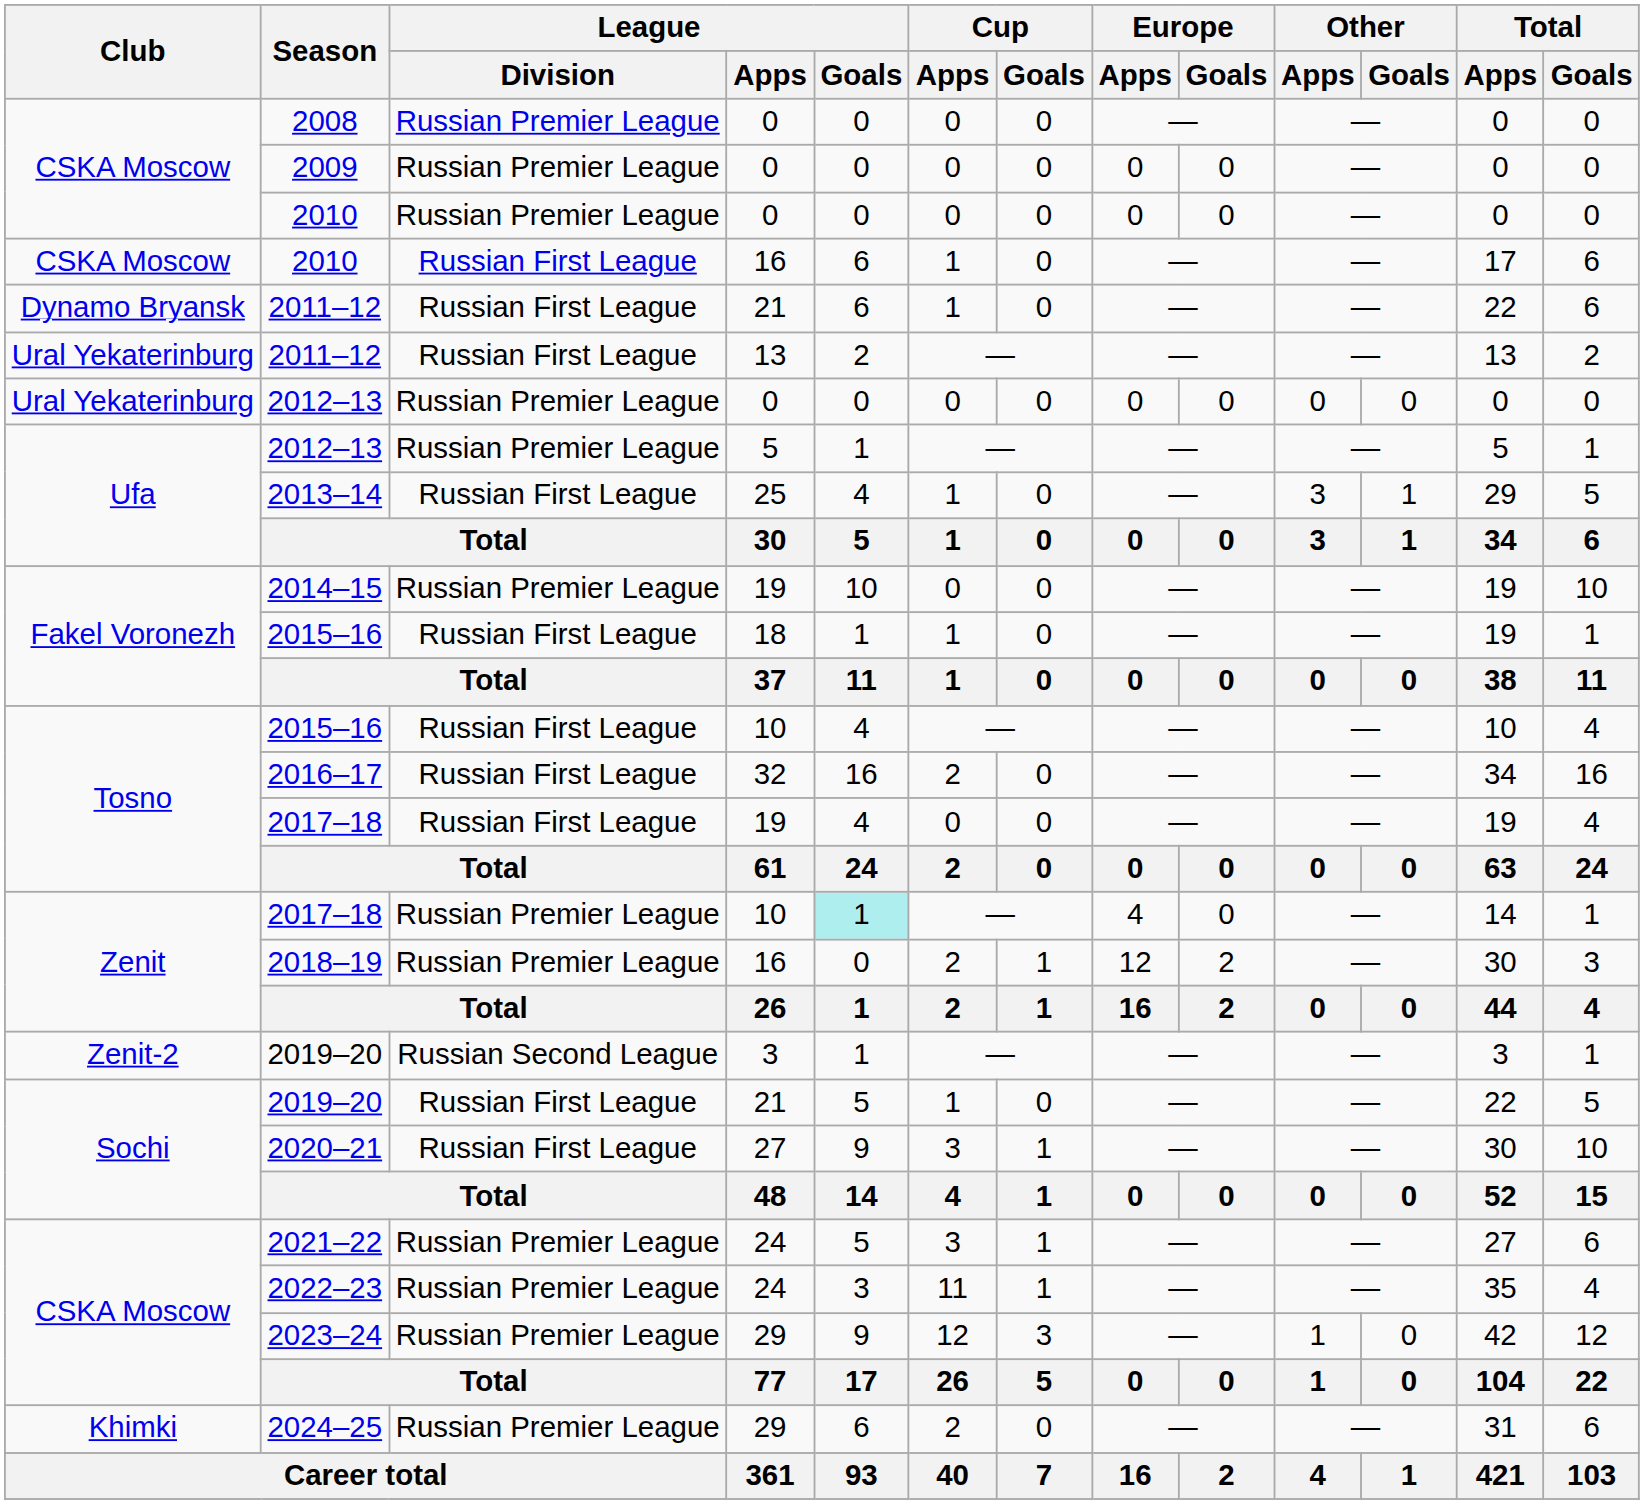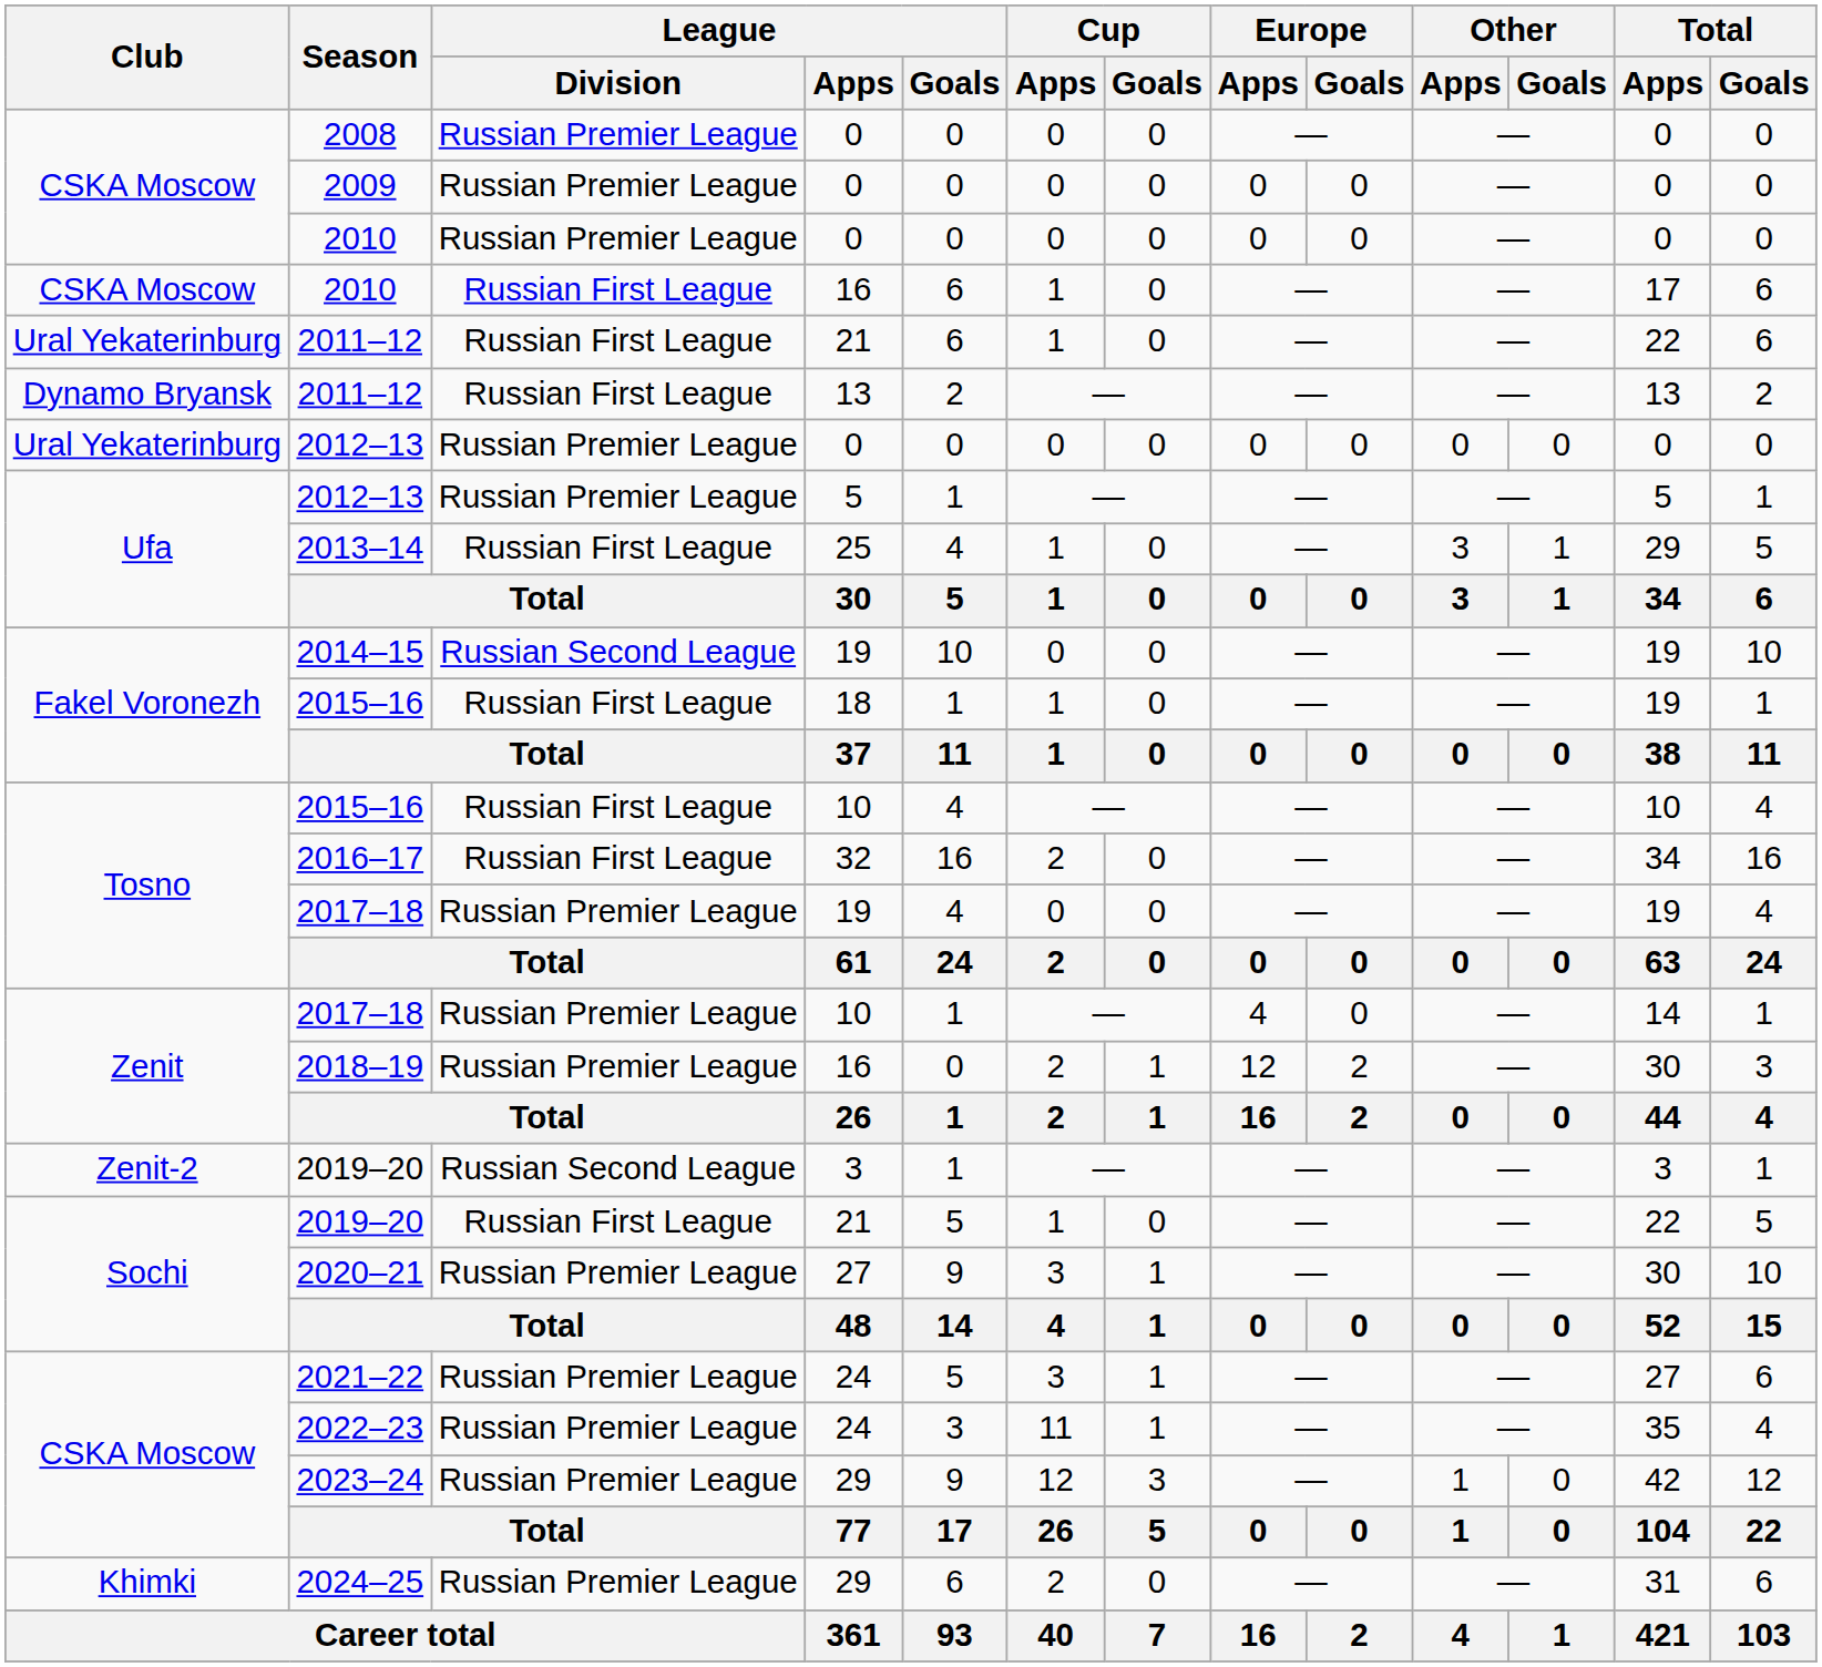 <table class="wikitable" style="text-align: center;">
 <tr>
 <th rowspan="2">Club</th>
 <th rowspan="2">Season</th>
 <th colspan="3">League</th>
 <th colspan="2">Cup</th>
 <th colspan="2">Europe</th>
 <th colspan="2">Other</th>
 <th colspan="2">Total</th>
 </tr>
 <tr>
 <th>Division</th>
 <th>Apps</th>
 <th>Goals</th>
 <th>Apps</th>
 <th>Goals</th>
 <th>Apps</th>
 <th>Goals</th>
 <th>Apps</th>
 <th>Goals</th>
 <th>Apps</th>
 <th>Goals</th>
 </tr>
 <tr>
 <td rowspan="3"><a href='#'>CSKA Moscow</a></td>
 <td><a href='#'>2008</a></td>
 <td><a href='#'>Russian Premier League</a></td>
 <td>0</td>
 <td>0</td>
 <td>0</td>
 <td>0</td>
 <td colspan="2">—</td>
 <td colspan="2">—</td>
 <td>0</td>
 <td>0</td>
 </tr>
 <tr>
 <td><a href='#'>2009</a></td>
 <td>Russian Premier League</td>
 <td>0</td>
 <td>0</td>
 <td>0</td>
 <td>0</td>
 <td>0</td>
 <td>0</td>
 <td colspan="2">—</td>
 <td>0</td>
 <td>0</td>
 </tr>
 <tr>
 <td><a href='#'>2010</a></td>
 <td>Russian Premier League</td>
 <td>0</td>
 <td>0</td>
 <td>0</td>
 <td>0</td>
 <td>0</td>
 <td>0</td>
 <td colspan="2">—</td>
 <td>0</td>
 <td>0</td>
 </tr>
 <tr>
 <td><a href='#'>CSKA Moscow</a></td>
 <td><a href='#'>2010</a></td>
 <td><a href='#'>Russian First League</a></td>
 <td>16</td>
 <td>6</td>
 <td>1</td>
 <td>0</td>
 <td colspan="2">—</td>
 <td colspan="2">—</td>
 <td>17</td>
 <td>6</td>
 </tr>
 <tr>
-<td><a href='#'>Dynamo Bryansk</a></td>
+<td><a href='#'>Ural Yekaterinburg</a></td>
 <td><a href='#'>2011–12</a></td>
 <td>Russian First League</td>
 <td>21</td>
 <td>6</td>
 <td>1</td>
 <td>0</td>
 <td colspan="2">—</td>
 <td colspan="2">—</td>
 <td>22</td>
 <td>6</td>
 </tr>
 <tr>
-<td><a href='#'>Ural Yekaterinburg</a></td>
+<td><a href='#'>Dynamo Bryansk</a></td>
 <td><a href='#'>2011–12</a></td>
 <td>Russian First League</td>
 <td>13</td>
 <td>2</td>
 <td colspan="2">—</td>
 <td colspan="2">—</td>
 <td colspan="2">—</td>
 <td>13</td>
 <td>2</td>
 </tr>
 <tr>
 <td><a href='#'>Ural Yekaterinburg</a></td>
 <td><a href='#'>2012–13</a></td>
 <td>Russian Premier League</td>
 <td>0</td>
 <td>0</td>
 <td>0</td>
 <td>0</td>
 <td>0</td>
 <td>0</td>
 <td>0</td>
 <td>0</td>
 <td>0</td>
 <td>0</td>
 </tr>
 <tr>
 <td rowspan="3"><a href='#'>Ufa</a></td>
 <td><a href='#'>2012–13</a></td>
 <td>Russian Premier League</td>
 <td>5</td>
 <td>1</td>
 <td colspan="2">—</td>
 <td colspan="2">—</td>
 <td colspan="2">—</td>
 <td>5</td>
 <td>1</td>
 </tr>
 <tr>
 <td><a href='#'>2013–14</a></td>
 <td>Russian First League</td>
 <td>25</td>
 <td>4</td>
 <td>1</td>
 <td>0</td>
 <td colspan="2">—</td>
 <td>3</td>
 <td>1</td>
 <td>29</td>
 <td>5</td>
 </tr>
 <tr>
 <th colspan="2">Total</th>
 <th>30</th>
 <th>5</th>
 <th>1</th>
 <th>0</th>
 <th>0</th>
 <th>0</th>
 <th>3</th>
 <th>1</th>
 <th>34</th>
 <th>6</th>
 </tr>
 <tr>
 <td rowspan="3"><a href='#'>Fakel Voronezh</a></td>
 <td><a href='#'>2014–15</a></td>
-<td>Russian Premier League</td>
+<td><a href='#'>Russian Second League</a></td>
 <td>19</td>
 <td>10</td>
 <td>0</td>
 <td>0</td>
 <td colspan="2">—</td>
 <td colspan="2">—</td>
 <td>19</td>
 <td>10</td>
 </tr>
 <tr>
 <td><a href='#'>2015–16</a></td>
 <td>Russian First League</td>
 <td>18</td>
 <td>1</td>
 <td>1</td>
 <td>0</td>
 <td colspan="2">—</td>
 <td colspan="2">—</td>
 <td>19</td>
 <td>1</td>
 </tr>
 <tr>
 <th colspan="2">Total</th>
 <th>37</th>
 <th>11</th>
 <th>1</th>
 <th>0</th>
 <th>0</th>
 <th>0</th>
 <th>0</th>
 <th>0</th>
 <th>38</th>
 <th>11</th>
 </tr>
 <tr>
 <td rowspan="4"><a href='#'>Tosno</a></td>
 <td><a href='#'>2015–16</a></td>
 <td>Russian First League</td>
 <td>10</td>
 <td>4</td>
 <td colspan="2">—</td>
 <td colspan="2">—</td>
 <td colspan="2">—</td>
 <td>10</td>
 <td>4</td>
 </tr>
 <tr>
 <td><a href='#'>2016–17</a></td>
 <td>Russian First League</td>
 <td>32</td>
 <td>16</td>
 <td>2</td>
 <td>0</td>
 <td colspan="2">—</td>
 <td colspan="2">—</td>
 <td>34</td>
 <td>16</td>
 </tr>
 <tr>
 <td><a href='#'>2017–18</a></td>
-<td>Russian First League</td>
+<td>Russian Premier League</td>
 <td>19</td>
 <td>4</td>
 <td>0</td>
 <td>0</td>
 <td colspan="2">—</td>
 <td colspan="2">—</td>
 <td>19</td>
 <td>4</td>
 </tr>
 <tr>
 <th colspan="2">Total</th>
 <th>61</th>
 <th>24</th>
 <th>2</th>
 <th>0</th>
 <th>0</th>
 <th>0</th>
 <th>0</th>
 <th>0</th>
 <th>63</th>
 <th>24</th>
 </tr>
 <tr>
 <td rowspan="3"><a href='#'>Zenit</a></td>
 <td><a href='#'>2017–18</a></td>
 <td>Russian Premier League</td>
 <td>10</td>
-<td style="background: paleturquoise;">1</td>
+<td>1</td>
 <td colspan="2">—</td>
 <td>4</td>
 <td>0</td>
 <td colspan="2">—</td>
 <td>14</td>
 <td>1</td>
 </tr>
 <tr>
 <td><a href='#'>2018–19</a></td>
 <td>Russian Premier League</td>
 <td>16</td>
 <td>0</td>
 <td>2</td>
 <td>1</td>
 <td>12</td>
 <td>2</td>
 <td colspan="2">—</td>
 <td>30</td>
 <td>3</td>
 </tr>
 <tr>
 <th colspan="2">Total</th>
 <th>26</th>
 <th>1</th>
 <th>2</th>
 <th>1</th>
 <th>16</th>
 <th>2</th>
 <th>0</th>
 <th>0</th>
 <th>44</th>
 <th>4</th>
 </tr>
 <tr>
 <td><a href='#'>Zenit-2</a></td>
 <td>2019–20</td>
 <td>Russian Second League</td>
 <td>3</td>
 <td>1</td>
 <td colspan="2">—</td>
 <td colspan="2">—</td>
 <td colspan="2">—</td>
 <td>3</td>
 <td>1</td>
 </tr>
 <tr>
 <td rowspan=3><a href='#'>Sochi</a></td>
 <td><a href='#'>2019–20</a></td>
 <td>Russian First League</td>
 <td>21</td>
 <td>5</td>
 <td>1</td>
 <td>0</td>
 <td colspan="2">—</td>
 <td colspan="2">—</td>
 <td>22</td>
 <td>5</td>
 </tr>
 <tr>
 <td><a href='#'>2020–21</a></td>
-<td>Russian First League</td>
+<td>Russian Premier League</td>
 <td>27</td>
 <td>9</td>
 <td>3</td>
 <td>1</td>
 <td colspan="2">—</td>
 <td colspan="2">—</td>
 <td>30</td>
 <td>10</td>
 </tr>
 <tr>
 <th colspan="2">Total</th>
 <th>48</th>
 <th>14</th>
 <th>4</th>
 <th>1</th>
 <th>0</th>
 <th>0</th>
 <th>0</th>
 <th>0</th>
 <th>52</th>
 <th>15</th>
 </tr>
 <tr>
 <td rowspan="4"><a href='#'>CSKA Moscow</a></td>
 <td><a href='#'>2021–22</a></td>
 <td>Russian Premier League</td>
 <td>24</td>
 <td>5</td>
 <td>3</td>
 <td>1</td>
 <td colspan="2">—</td>
 <td colspan="2">—</td>
 <td>27</td>
 <td>6</td>
 </tr>
 <tr>
 <td><a href='#'>2022–23</a></td>
 <td>Russian Premier League</td>
 <td>24</td>
 <td>3</td>
 <td>11</td>
 <td>1</td>
 <td colspan="2">—</td>
 <td colspan="2">—</td>
 <td>35</td>
 <td>4</td>
 </tr>
 <tr>
 <td><a href='#'>2023–24</a></td>
 <td>Russian Premier League</td>
 <td>29</td>
 <td>9</td>
 <td>12</td>
 <td>3</td>
 <td colspan="2">—</td>
 <td>1</td>
 <td>0</td>
 <td>42</td>
 <td>12</td>
 </tr>
 <tr>
 <th colspan="2">Total</th>
 <th>77</th>
 <th>17</th>
 <th>26</th>
 <th>5</th>
 <th>0</th>
 <th>0</th>
 <th>1</th>
 <th>0</th>
 <th>104</th>
 <th>22</th>
 </tr>
 <tr>
 <td><a href='#'>Khimki</a></td>
 <td><a href='#'>2024–25</a></td>
 <td>Russian Premier League</td>
 <td>29</td>
 <td>6</td>
 <td>2</td>
 <td>0</td>
 <td colspan="2">—</td>
 <td colspan="2">—</td>
 <td>31</td>
 <td>6</td>
 </tr>
 <tr>
 <th colspan="3">Career total</th>
 <th>361</th>
 <th>93</th>
 <th>40</th>
 <th>7</th>
 <th>16</th>
 <th>2</th>
 <th>4</th>
 <th>1</th>
 <th>421</th>
 <th>103</th>
 </tr>
 </table>
